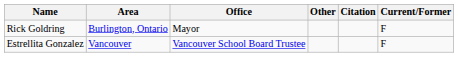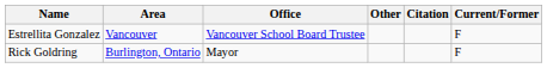 <table class="wikitable">
 <tr>
 <th>Name</th>
 <th>Area</th>
 <th>Office</th>
 <th>Other</th>
 <th>Citation</th>
 <th>Current/Former</th>
 </tr>
 <tr>
+<td>Estrellita Gonzalez</td>
+<td><a href='#'>Vancouver</a></td>
+<td><a href='#'>Vancouver School Board Trustee</a></td>
+<td></td>
+<td></td>
+<td>F</td>
+</tr>
+<tr>
 <td>Rick Goldring</td>
 <td><a href='#'>Burlington, Ontario</a></td>
 <td>Mayor</td>
 <td></td>
 <td></td>
 <td>F</td>
 </tr>
-<tr>
-<td>Estrellita Gonzalez</td>
-<td><a href='#'>Vancouver</a></td>
-<td><a href='#'>Vancouver School Board Trustee</a></td>
-<td></td>
-<td></td>
-<td>F</td>
-</tr>
 </table>
